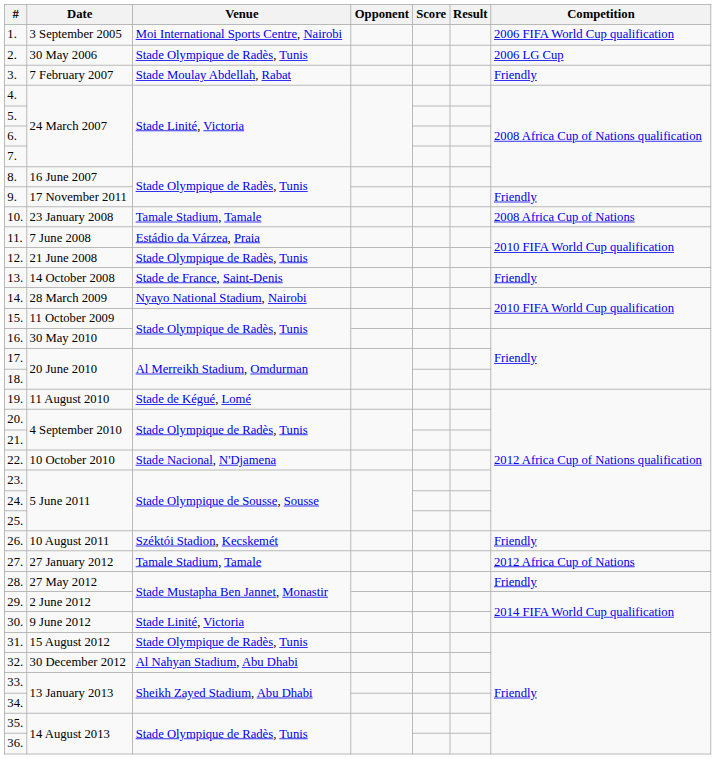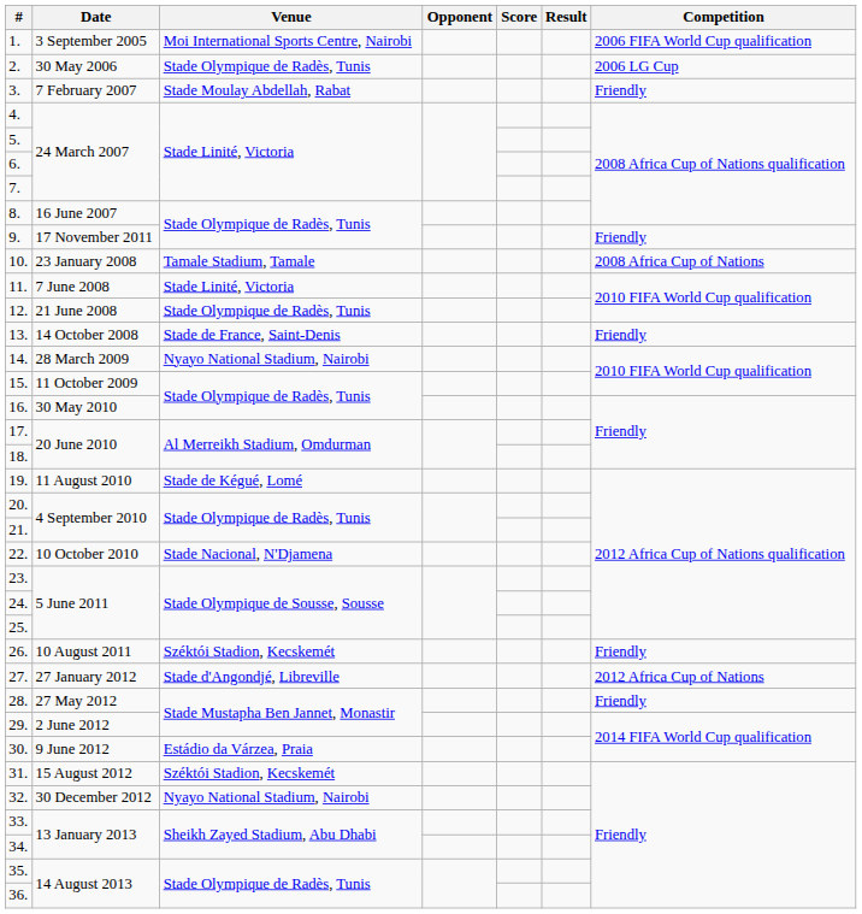 <table class="wikitable" style="font-size:99%; text-align:left;" width="100%">
 <tr align="center">
 <th>#</th>
 <th>Date</th>
 <th>Venue</th>
 <th>Opponent</th>
 <th>Score</th>
 <th>Result</th>
 <th>Competition</th>
 </tr>
 <tr>
 <td>1.</td>
 <td>3 September 2005</td>
 <td><a href='#'>Moi International Sports Centre</a>, <a href='#'>Nairobi</a></td>
 <td></td>
 <td></td>
 <td></td>
 <td><a href='#'>2006 FIFA World Cup qualification</a></td>
 </tr>
 <tr>
 <td>2.</td>
 <td>30 May 2006</td>
 <td><a href='#'>Stade Olympique de Radès</a>, <a href='#'>Tunis</a></td>
 <td></td>
 <td></td>
 <td></td>
 <td><a href='#'>2006 LG Cup</a></td>
 </tr>
 <tr>
 <td>3.</td>
 <td>7 February 2007</td>
 <td><a href='#'>Stade Moulay Abdellah</a>, <a href='#'>Rabat</a></td>
 <td></td>
 <td></td>
 <td></td>
 <td><a href='#'>Friendly</a></td>
 </tr>
 <tr>
 <td>4.</td>
 <td rowspan="4">24 March 2007</td>
 <td rowspan="4"><a href='#'>Stade Linité</a>, <a href='#'>Victoria</a></td>
 <td rowspan="4"></td>
 <td></td>
 <td></td>
 <td rowspan="5"><a href='#'>2008 Africa Cup of Nations qualification</a></td>
 </tr>
 <tr>
 <td>5.</td>
 <td></td>
 <td></td>
 </tr>
 <tr>
 <td>6.</td>
 <td></td>
 <td></td>
 </tr>
 <tr>
 <td>7.</td>
 <td></td>
 <td></td>
 </tr>
 <tr>
 <td>8.</td>
 <td>16 June 2007</td>
 <td rowspan="2"><a href='#'>Stade Olympique de Radès</a>, <a href='#'>Tunis</a></td>
 <td></td>
 <td></td>
 <td></td>
 </tr>
 <tr>
 <td>9.</td>
 <td>17 November 2011</td>
 <td></td>
 <td></td>
 <td></td>
 <td><a href='#'>Friendly</a></td>
 </tr>
 <tr>
 <td>10.</td>
 <td>23 January 2008</td>
 <td><a href='#'>Tamale Stadium</a>, <a href='#'>Tamale</a></td>
 <td></td>
 <td></td>
 <td></td>
 <td><a href='#'>2008 Africa Cup of Nations</a></td>
 </tr>
 <tr>
 <td>11.</td>
 <td>7 June 2008</td>
-<td><a href='#'>Estádio da Várzea</a>, <a href='#'>Praia</a></td>
+<td><a href='#'>Stade Linité</a>, <a href='#'>Victoria</a></td>
 <td></td>
 <td></td>
 <td></td>
 <td rowspan="2"><a href='#'>2010 FIFA World Cup qualification</a></td>
 </tr>
 <tr>
 <td>12.</td>
 <td>21 June 2008</td>
 <td><a href='#'>Stade Olympique de Radès</a>, <a href='#'>Tunis</a></td>
 <td></td>
 <td></td>
 <td></td>
 </tr>
 <tr>
 <td>13.</td>
 <td>14 October 2008</td>
 <td><a href='#'>Stade de France</a>, <a href='#'>Saint-Denis</a></td>
 <td></td>
 <td></td>
 <td></td>
 <td><a href='#'>Friendly</a></td>
 </tr>
 <tr>
 <td>14.</td>
 <td>28 March 2009</td>
 <td><a href='#'>Nyayo National Stadium</a>, <a href='#'>Nairobi</a></td>
 <td></td>
 <td></td>
 <td></td>
 <td rowspan="2"><a href='#'>2010 FIFA World Cup qualification</a></td>
 </tr>
 <tr>
 <td>15.</td>
 <td>11 October 2009</td>
 <td rowspan="2"><a href='#'>Stade Olympique de Radès</a>, <a href='#'>Tunis</a></td>
 <td></td>
 <td></td>
 <td></td>
 </tr>
 <tr>
 <td>16.</td>
 <td>30 May 2010</td>
 <td></td>
 <td></td>
 <td></td>
 <td rowspan="3"><a href='#'>Friendly</a></td>
 </tr>
 <tr>
 <td>17.</td>
 <td rowspan="2">20 June 2010</td>
 <td rowspan="2"><a href='#'>Al Merreikh Stadium</a>, <a href='#'>Omdurman</a></td>
 <td rowspan="2"></td>
 <td></td>
 <td></td>
 </tr>
 <tr>
 <td>18.</td>
 <td></td>
 <td></td>
 </tr>
 <tr>
 <td>19.</td>
 <td>11 August 2010</td>
 <td><a href='#'>Stade de Kégué</a>, <a href='#'>Lomé</a></td>
 <td></td>
 <td></td>
 <td></td>
 <td rowspan="7"><a href='#'>2012 Africa Cup of Nations qualification</a></td>
 </tr>
 <tr>
 <td>20.</td>
 <td rowspan="2">4 September 2010</td>
 <td rowspan="2"><a href='#'>Stade Olympique de Radès</a>, <a href='#'>Tunis</a></td>
 <td rowspan="2"></td>
 <td></td>
 <td></td>
 </tr>
 <tr>
 <td>21.</td>
 <td></td>
 <td></td>
 </tr>
 <tr>
 <td>22.</td>
 <td>10 October 2010</td>
 <td><a href='#'>Stade Nacional</a>, <a href='#'>N'Djamena</a></td>
 <td></td>
 <td></td>
 <td></td>
 </tr>
 <tr>
 <td>23.</td>
 <td rowspan="3">5 June 2011</td>
 <td rowspan="3"><a href='#'>Stade Olympique de Sousse</a>, <a href='#'>Sousse</a></td>
 <td rowspan="3"></td>
 <td></td>
 <td></td>
 </tr>
 <tr>
 <td>24.</td>
 <td></td>
 <td></td>
 </tr>
 <tr>
 <td>25.</td>
 <td></td>
 <td></td>
 </tr>
 <tr>
 <td>26.</td>
 <td>10 August 2011</td>
 <td><a href='#'>Széktói Stadion</a>, <a href='#'>Kecskemét</a></td>
 <td></td>
 <td></td>
 <td></td>
 <td><a href='#'>Friendly</a></td>
 </tr>
 <tr>
 <td>27.</td>
 <td>27 January 2012</td>
-<td><a href='#'>Tamale Stadium</a>, <a href='#'>Tamale</a></td>
+<td><a href='#'>Stade d'Angondjé</a>, <a href='#'>Libreville</a></td>
 <td></td>
 <td></td>
 <td></td>
 <td><a href='#'>2012 Africa Cup of Nations</a></td>
 </tr>
 <tr>
 <td>28.</td>
 <td>27 May 2012</td>
 <td rowspan="2"><a href='#'>Stade Mustapha Ben Jannet</a>, <a href='#'>Monastir</a></td>
 <td></td>
 <td></td>
 <td></td>
 <td><a href='#'>Friendly</a></td>
 </tr>
 <tr>
 <td>29.</td>
 <td>2 June 2012</td>
 <td></td>
 <td></td>
 <td></td>
 <td rowspan="2"><a href='#'>2014 FIFA World Cup qualification</a></td>
 </tr>
 <tr>
 <td>30.</td>
 <td>9 June 2012</td>
-<td><a href='#'>Stade Linité</a>, <a href='#'>Victoria</a></td>
+<td><a href='#'>Estádio da Várzea</a>, <a href='#'>Praia</a></td>
 <td></td>
 <td></td>
 <td></td>
 </tr>
 <tr>
 <td>31.</td>
 <td>15 August 2012</td>
-<td><a href='#'>Stade Olympique de Radès</a>, <a href='#'>Tunis</a></td>
+<td><a href='#'>Széktói Stadion</a>, <a href='#'>Kecskemét</a></td>
 <td></td>
 <td></td>
 <td></td>
 <td rowspan="6"><a href='#'>Friendly</a></td>
 </tr>
 <tr>
 <td>32.</td>
 <td>30 December 2012</td>
-<td><a href='#'>Al Nahyan Stadium</a>, <a href='#'>Abu Dhabi</a></td>
+<td><a href='#'>Nyayo National Stadium</a>, <a href='#'>Nairobi</a></td>
 <td></td>
 <td></td>
 <td></td>
 </tr>
 <tr>
 <td>33.</td>
 <td rowspan="2">13 January 2013</td>
 <td rowspan="2"><a href='#'>Sheikh Zayed Stadium</a>, <a href='#'>Abu Dhabi</a></td>
 <td></td>
 <td></td>
 <td></td>
 </tr>
 <tr>
 <td>34.</td>
 <td></td>
 <td></td>
 <td></td>
 </tr>
 <tr>
 <td>35.</td>
 <td rowspan="2">14 August 2013</td>
 <td rowspan="2"><a href='#'>Stade Olympique de Radès</a>, <a href='#'>Tunis</a></td>
 <td rowspan="2"></td>
 <td></td>
 <td></td>
 </tr>
 <tr>
 <td>36.</td>
 <td></td>
 <td></td>
 </tr>
 </table>
